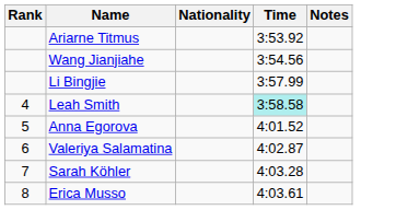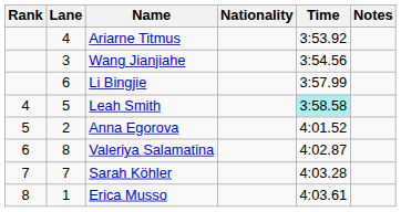 <table class="wikitable sortable" style="text-align:center">
 <tr>
 <th>Rank</th>
+<th>Lane</th>
 <th>Name</th>
 <th>Nationality</th>
 <th>Time</th>
 <th>Notes</th>
 </tr>
 <tr>
 <td></td>
+<td>4</td>
 <td align=left><a href='#'>Ariarne Titmus</a></td>
 <td align=left></td>
 <td>3:53.92</td>
 <td></td>
 </tr>
 <tr>
 <td></td>
+<td>3</td>
 <td align=left><a href='#'>Wang Jianjiahe</a></td>
 <td align=left></td>
 <td>3:54.56</td>
 <td></td>
 </tr>
 <tr>
 <td></td>
+<td>6</td>
 <td align=left><a href='#'>Li Bingjie</a></td>
 <td align=left></td>
 <td>3:57.99</td>
 <td></td>
 </tr>
 <tr>
 <td>4</td>
+<td>5</td>
 <td align=left><a href='#'>Leah Smith</a></td>
 <td align=left></td>
 <td style="background: paleturquoise;">3:58.58</td>
 <td></td>
 </tr>
 <tr>
 <td>5</td>
+<td>2</td>
 <td align=left><a href='#'>Anna Egorova</a></td>
 <td align=left></td>
 <td>4:01.52</td>
 <td></td>
 </tr>
 <tr>
 <td>6</td>
+<td>8</td>
 <td align=left><a href='#'>Valeriya Salamatina</a></td>
 <td align=left></td>
 <td>4:02.87</td>
 <td></td>
 </tr>
 <tr>
+<td>7</td>
 <td>7</td>
 <td align=left><a href='#'>Sarah Köhler</a></td>
 <td align=left></td>
 <td>4:03.28</td>
 <td></td>
 </tr>
 <tr>
 <td>8</td>
+<td>1</td>
 <td align=left><a href='#'>Erica Musso</a></td>
 <td align=left></td>
 <td>4:03.61</td>
 <td></td>
 </tr>
 </table>
